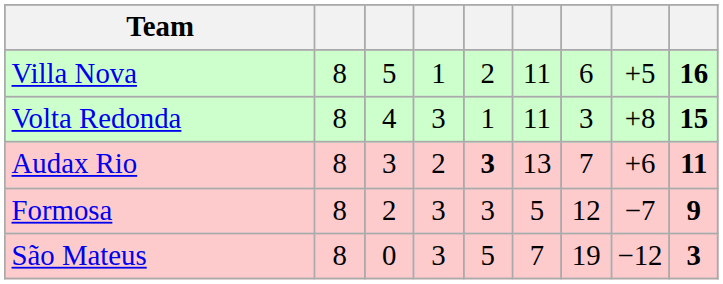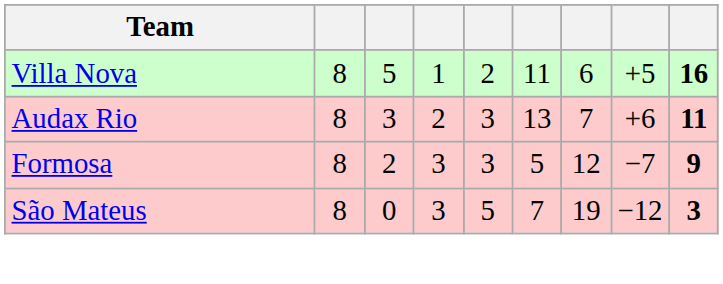 <table class="wikitable" style="text-align: center;">
 <tr>
 <th width=165>Team</th>
 <th width=20></th>
 <th width=20></th>
 <th width=20></th>
 <th width=20></th>
 <th width=20></th>
 <th width=20></th>
 <th width=20></th>
 <th width=20></th>
 </tr>
 <tr bgcolor=#ccffcc>
 <td align=left> <a href='#'>Villa Nova</a></td>
 <td>8</td>
 <td>5</td>
 <td>1</td>
 <td>2</td>
 <td>11</td>
 <td>6</td>
 <td>+5</td>
 <td><strong>16 </strong></td>
 </tr>
-<tr bgcolor=#ccffcc>
-<td align=left> <a href='#'>Volta Redonda</a></td>
-<td>8</td>
-<td>4</td>
-<td>3</td>
-<td>1</td>
-<td>11</td>
-<td>3</td>
-<td>+8</td>
-<td><strong>15 </strong></td>
-</tr>
 <tr bgcolor=#FDCBCC>
 <td align=left> <a href='#'>Audax Rio</a></td>
 <td>8</td>
 <td>3</td>
 <td>2</td>
-<td><strong>3</strong></td>
+<td>3</td>
 <td>13</td>
 <td>7</td>
 <td>+6</td>
 <td><strong>11 </strong></td>
 </tr>
 <tr bgcolor=#FDCBCC>
 <td align=left> <a href='#'>Formosa</a></td>
 <td>8</td>
 <td>2</td>
 <td>3</td>
 <td>3</td>
 <td>5</td>
 <td>12</td>
 <td>−7</td>
 <td><strong>9 </strong></td>
 </tr>
 <tr bgcolor=#FDCBCC>
 <td align=left> <a href='#'>São Mateus</a></td>
 <td>8</td>
 <td>0</td>
 <td>3</td>
 <td>5</td>
 <td>7</td>
 <td>19</td>
 <td>−12</td>
 <td><strong>3</strong></td>
 </tr>
 </table>
